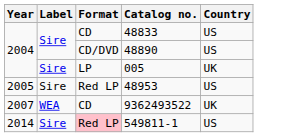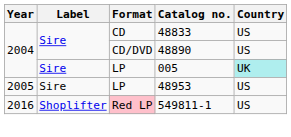 <table class="wikitable">
 <tr>
 <th>Year</th>
 <th>Label</th>
 <th>Format</th>
 <th>Catalog no.</th>
 <th>Country</th>
 </tr>
 <tr>
 <td rowspan="3">2004</td>
 <td rowspan="2"><a href='#'>Sire</a></td>
 <td>CD</td>
 <td>48833</td>
 <td>US</td>
 </tr>
 <tr>
 <td>CD/DVD</td>
 <td>48890</td>
 <td>US</td>
 </tr>
 <tr>
 <td><a href='#'>Sire</a></td>
 <td>LP</td>
 <td>005</td>
-<td>UK</td>
+<td style="background: paleturquoise;">UK</td>
 </tr>
 <tr>
 <td>2005</td>
 <td>Sire</td>
-<td>Red LP</td>
+<td>LP</td>
 <td>48953</td>
 <td>US</td>
 </tr>
 <tr>
-<td>2007</td>
-<td><a href='#'>WEA</a></td>
-<td>CD</td>
-<td>9362493522</td>
-<td>UK</td>
-</tr>
-<tr>
-<td>2014</td>
-<td><a href='#'>Sire</a></td>
+<td>2016</td>
+<td><a href='#'>Shoplifter</a></td>
 <td style="background: pink;">Red LP</td>
 <td>549811-1</td>
 <td>US</td>
 </tr>
 </table>
